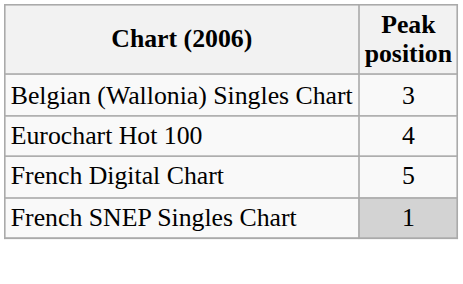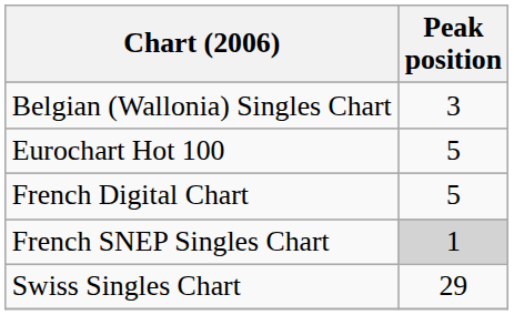 <table class="wikitable sortable">
 <tr>
 <th>Chart (2006)</th>
 <th>Peak<br>position</th>
 </tr>
 <tr>
 <td>Belgian (Wallonia) Singles Chart</td>
 <td align="center">3</td>
 </tr>
 <tr>
 <td>Eurochart Hot 100</td>
-<td align="center">4</td>
+<td align="center">5</td>
 </tr>
 <tr>
 <td>French Digital Chart</td>
 <td align="center">5</td>
 </tr>
 <tr>
 <td>French SNEP Singles Chart</td>
 <td align="center" style="background: lightgrey;">1</td>
 </tr>
 <tr>
+<td>Swiss Singles Chart</td>
+<td align="center">29</td>
+</tr>
+<tr>
 </tr>
 </table>
